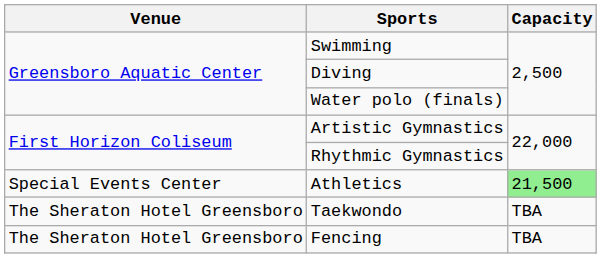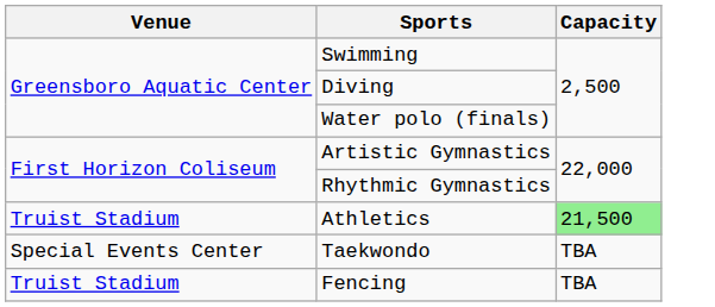 <table class="wikitable sortable">
 <tr>
 <th>Venue</th>
 <th>Sports</th>
 <th>Capacity</th>
 </tr>
 <tr>
 <td rowspan="3"><a href='#'>Greensboro Aquatic Center</a></td>
 <td>Swimming</td>
 <td rowspan="3">2,500</td>
 </tr>
 <tr>
 <td>Diving</td>
 </tr>
 <tr>
 <td>Water polo (finals)</td>
 </tr>
 <tr>
 <td rowspan="2"><a href='#'>First Horizon Coliseum</a></td>
 <td>Artistic Gymnastics</td>
 <td rowspan="2">22,000</td>
 </tr>
 <tr>
 <td>Rhythmic Gymnastics</td>
 </tr>
 <tr>
-<td>Special Events Center</td>
+<td><a href='#'>Truist Stadium</a></td>
 <td>Athletics</td>
 <td style="background: lightgreen;">21,500</td>
 </tr>
 <tr>
-<td>The Sheraton Hotel Greensboro</td>
+<td>Special Events Center</td>
 <td>Taekwondo</td>
 <td>TBA</td>
 </tr>
 <tr>
-<td>The Sheraton Hotel Greensboro</td>
+<td><a href='#'>Truist Stadium</a></td>
 <td>Fencing</td>
 <td>TBA</td>
 </tr>
 </table>
